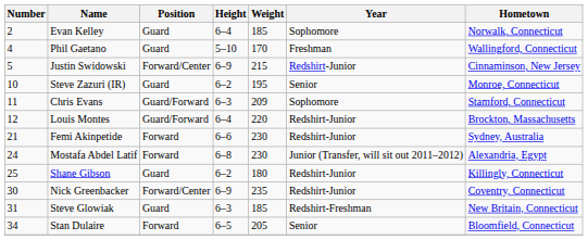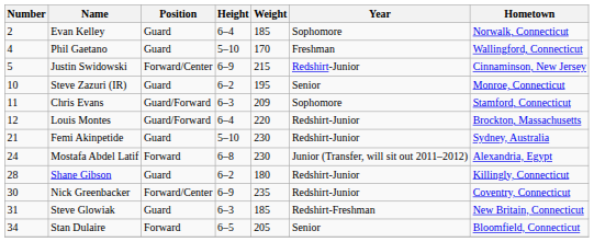 <table class="wikitable" style="font-size: 95%;">
 <tr>
 <th>Number</th>
 <th>Name</th>
 <th>Position</th>
 <th>Height</th>
 <th>Weight</th>
 <th>Year</th>
 <th>Hometown</th>
 </tr>
 <tr>
 <td>2</td>
 <td>Evan Kelley</td>
 <td>Guard</td>
 <td>6–4</td>
 <td>185</td>
 <td>Sophomore</td>
 <td><a href='#'>Norwalk, Connecticut</a></td>
 </tr>
 <tr>
 <td>4</td>
 <td>Phil Gaetano</td>
 <td>Guard</td>
 <td>5–10</td>
 <td>170</td>
 <td>Freshman</td>
 <td><a href='#'>Wallingford, Connecticut</a></td>
 </tr>
 <tr>
 <td>5</td>
 <td>Justin Swidowski</td>
 <td>Forward/Center</td>
 <td>6–9</td>
 <td>215</td>
 <td><a href='#'>Redshirt</a>-Junior</td>
 <td><a href='#'>Cinnaminson, New Jersey</a></td>
 </tr>
 <tr>
 <td>10</td>
 <td>Steve Zazuri (IR)</td>
 <td>Guard</td>
 <td>6–2</td>
 <td>195</td>
 <td>Senior</td>
 <td><a href='#'>Monroe, Connecticut</a></td>
 </tr>
 <tr>
 <td>11</td>
 <td>Chris Evans</td>
 <td>Guard/Forward</td>
 <td>6–3</td>
 <td>209</td>
 <td>Sophomore</td>
 <td><a href='#'>Stamford, Connecticut</a></td>
 </tr>
 <tr>
 <td>12</td>
 <td>Louis Montes</td>
 <td>Guard/Forward</td>
 <td>6–4</td>
 <td>220</td>
 <td>Redshirt-Junior</td>
 <td><a href='#'>Brockton, Massachusetts</a></td>
 </tr>
 <tr>
 <td>21</td>
 <td>Femi Akinpetide</td>
-<td>Forward</td>
-<td>6–6</td>
+<td>Guard</td>
+<td>5–10</td>
 <td>230</td>
 <td>Redshirt-Junior</td>
 <td><a href='#'>Sydney, Australia</a></td>
 </tr>
 <tr>
 <td>24</td>
 <td>Mostafa Abdel Latif</td>
 <td>Forward</td>
 <td>6–8</td>
 <td>230</td>
 <td>Junior (Transfer, will sit out 2011–2012)</td>
 <td><a href='#'>Alexandria, Egypt</a></td>
 </tr>
 <tr>
-<td>25</td>
+<td>28</td>
 <td><a href='#'>Shane Gibson</a></td>
 <td>Guard</td>
 <td>6–2</td>
 <td>180</td>
 <td>Redshirt-Junior</td>
 <td><a href='#'>Killingly, Connecticut</a></td>
 </tr>
 <tr>
 <td>30</td>
 <td>Nick Greenbacker</td>
 <td>Forward/Center</td>
 <td>6–9</td>
 <td>235</td>
 <td>Redshirt-Junior</td>
 <td><a href='#'>Coventry, Connecticut</a></td>
 </tr>
 <tr>
 <td>31</td>
 <td>Steve Glowiak</td>
 <td>Guard</td>
 <td>6–3</td>
 <td>185</td>
 <td>Redshirt-Freshman</td>
 <td><a href='#'>New Britain, Connecticut</a></td>
 </tr>
 <tr>
 <td>34</td>
 <td>Stan Dulaire</td>
 <td>Forward</td>
 <td>6–5</td>
 <td>205</td>
 <td>Senior</td>
 <td><a href='#'>Bloomfield, Connecticut</a></td>
 </tr>
 <tr>
 </tr>
 </table>
